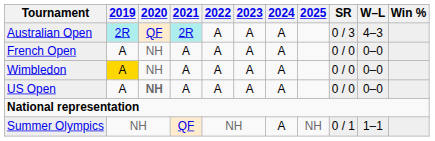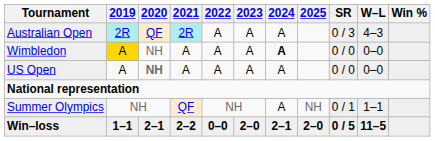 <table class=wikitable nowrap style="text-align:center">
 <tr>
 <th scope="col">Tournament</th>
 <th scope="col"><a href='#'>2019</a></th>
 <th scope="col"><a href='#'>2020</a></th>
 <th scope="col"><a href='#'>2021</a></th>
 <th scope="col"><a href='#'>2022</a></th>
 <th scope="col"><a href='#'>2023</a></th>
 <th scope="col"><a href='#'>2024</a></th>
 <th scope="col"><a href='#'>2025</a></th>
 <th scope="col">SR</th>
 <th scope="col">W–L</th>
 <th scope="col">Win %</th>
 </tr>
 <tr>
 <td style=text-align:left;background:#efefef><a href='#'>Australian Open</a></td>
 <td style="background:#afeeee"><a href='#'>2R</a></td>
 <td style="background:#ffebcd"><a href='#'>QF</a></td>
 <td style="background:#afeeee"><a href='#'>2R</a></td>
 <td>A</td>
 <td>A</td>
 <td>A</td>
 <td></td>
 <td style=background:#efefef>0 / 3</td>
 <td style=background:#efefef>4–3</td>
 <td style=background:#efefef></td>
 </tr>
 <tr>
-<td style=text-align:left;background:#efefef><a href='#'>French Open</a></td>
-<td>A</td>
-<td style=color:#696969>NH</td>
-<td>A</td>
-<td>A</td>
-<td>A</td>
-<td>A</td>
-<td></td>
-<td style=background:#efefef>0 / 0</td>
-<td style=background:#efefef>0–0</td>
-<td style=background:#efefef></td>
-</tr>
-<tr>
 <td style=text-align:left;background:#efefef><a href='#'>Wimbledon</a></td>
 <td style="background: gold;">A</td>
 <td style=color:#696969>NH</td>
 <td>A</td>
 <td>A</td>
 <td>A</td>
-<td>A</td>
+<td><strong>A</strong></td>
 <td></td>
 <td style=background:#efefef>0 / 0</td>
 <td style=background:#efefef>0–0</td>
 <td style=background:#efefef></td>
 </tr>
 <tr>
 <td style=text-align:left;background:#efefef><a href='#'>US Open</a></td>
 <td>A</td>
 <td style=color:#696969><strong>NH</strong></td>
 <td>A</td>
 <td>A</td>
 <td>A</td>
 <td>A</td>
 <td></td>
 <td style=background:#efefef>0 / 0</td>
 <td style=background:#efefef>0–0</td>
 <td style=background:#efefef></td>
 </tr>
 <tr>
 <td colspan="11" style="text-align:left"><strong>National representation</strong></td>
 </tr>
 <tr>
 <td style=text-align:left;background:#efefef><a href='#'>Summer Olympics</a></td>
 <td colspan=2 style=color:#696969>NH</td>
 <td style="background:#ffebcd"><a href='#'>QF</a></td>
 <td colspan=2 style=color:#696969>NH</td>
 <td>A</td>
 <td style=color:#696969>NH</td>
 <td style=background:#efefef>0 / 1</td>
 <td style=background:#efefef>1–1</td>
 <td style=background:#efefef></td>
 </tr>
+<tr style=font-weight:bold;background:#efefef>
+<td style=text-align:left>Win–loss</td>
+<td>1–1</td>
+<td>2–1</td>
+<td>2–2</td>
+<td>0–0</td>
+<td>2–0</td>
+<td>2–1</td>
+<td>2–0</td>
+<td>0 / 5</td>
+<td>11–5</td>
+<td></td>
+</tr>
 </table>
